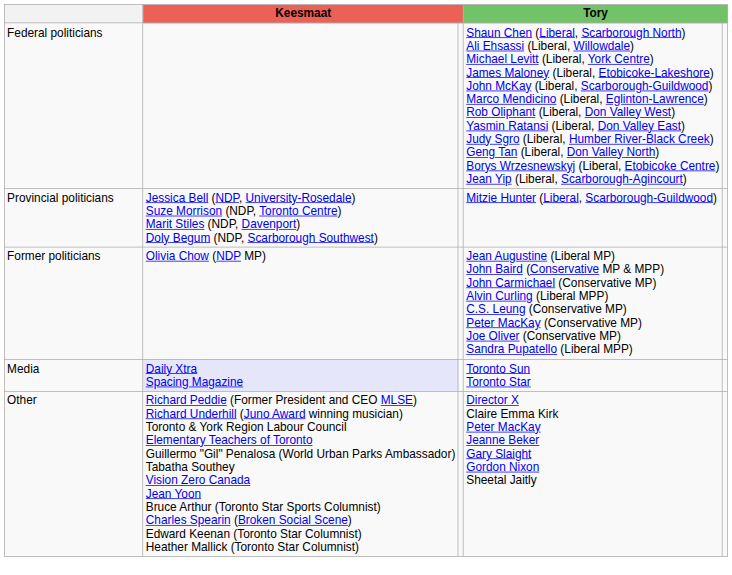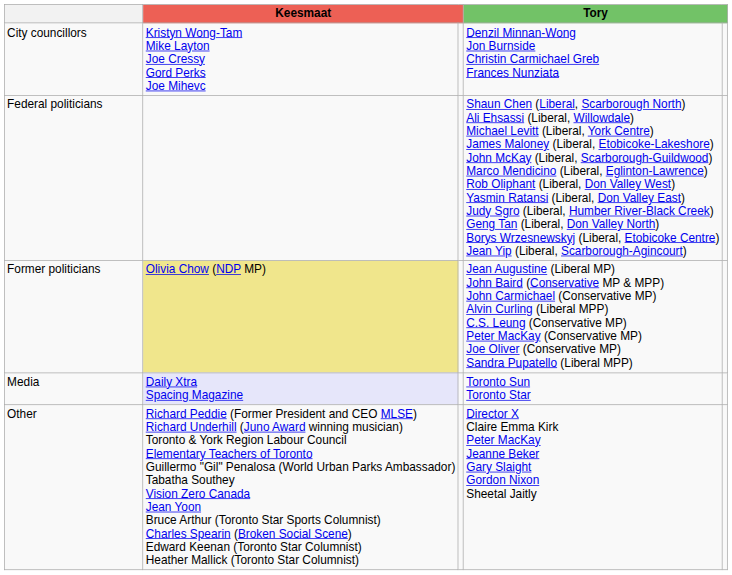 <table class="wikitable">
 <tr>
 <th width="180"></th>
 <th width="200" colspan="2" style="background-color: #ED6055;" align="center"><strong>Keesmaat</strong></th>
 <th width="200" colspan="2" style="background-color: #72C267;" align="center"><strong>Tory</strong></th>
+</tr>
+<tr>
+<td valign="top">City councillors</td>
+<td valign="top"><a href='#'>Kristyn Wong-Tam</a><br><a href='#'>Mike Layton</a><br><a href='#'>Joe Cressy</a><br><a href='#'>Gord Perks</a><br><a href='#'>Joe Mihevc</a></td>
+<td valign="top"><br><br><br><br></td>
+<td valign="top"><a href='#'>Denzil Minnan-Wong</a><br><a href='#'>Jon Burnside</a><br><a href='#'>Christin Carmichael Greb</a><br><a href='#'>Frances Nunziata</a></td>
+<td></td>
 </tr>
 <tr>
 <td valign="top">Federal politicians</td>
 <td valign="top"></td>
 <td valign="top"></td>
 <td valign="top"><a href='#'>Shaun Chen</a> (<a href='#'>Liberal</a>, <a href='#'>Scarborough North</a>)<br><a href='#'>Ali Ehsassi</a> (Liberal, <a href='#'>Willowdale</a>)<br><a href='#'>Michael Levitt</a> (Liberal, <a href='#'>York Centre</a>)<br><a href='#'>James Maloney</a> (Liberal, <a href='#'>Etobicoke-Lakeshore</a>)<br><a href='#'>John McKay</a> (Liberal, <a href='#'>Scarborough-Guildwood</a>)<br><a href='#'>Marco Mendicino</a> (Liberal, <a href='#'>Eglinton-Lawrence</a>)<br><a href='#'>Rob Oliphant</a> (Liberal, <a href='#'>Don Valley West</a>)<br><a href='#'>Yasmin Ratansi</a> (Liberal, <a href='#'>Don Valley East</a>)<br><a href='#'>Judy Sgro</a> (Liberal, <a href='#'>Humber River-Black Creek</a>)<br> <a href='#'>Geng Tan</a> (Liberal, <a href='#'>Don Valley North</a>)<br><a href='#'>Borys Wrzesnewskyj</a> (Liberal, <a href='#'>Etobicoke Centre</a>) <br><a href='#'>Jean Yip</a> (Liberal, <a href='#'>Scarborough-Agincourt</a>)</td>
 <td valign="top"><br><br><br><br><br><br><br><br><br><br><br></td>
 </tr>
 <tr>
-<td valign="top">Provincial politicians</td>
-<td valign="top"><a href='#'>Jessica Bell</a> (<a href='#'>NDP</a>, <a href='#'>University-Rosedale</a>)<br><a href='#'>Suze Morrison</a> (NDP, <a href='#'>Toronto Centre</a>)<br><a href='#'>Marit Stiles</a> (NDP, <a href='#'>Davenport</a>)<br><a href='#'>Doly Begum</a> (NDP, <a href='#'>Scarborough Southwest</a>)</td>
-<td valign="top"><br><br><br></td>
-<td valign="top"><a href='#'>Mitzie Hunter</a> (<a href='#'>Liberal</a>, <a href='#'>Scarborough-Guildwood</a>)</td>
-<td valign="top"></td>
-</tr>
-<tr>
 <td valign="top">Former politicians</td>
-<td valign="top"><a href='#'>Olivia Chow</a> (<a href='#'>NDP</a> MP)</td>
+<td valign="top" style="background: khaki;"><a href='#'>Olivia Chow</a> (<a href='#'>NDP</a> MP)</td>
 <td valign="top"></td>
 <td valign="top"><a href='#'>Jean Augustine</a> (Liberal MP)<br><a href='#'>John Baird</a> (<a href='#'>Conservative</a> MP & MPP)<br><a href='#'>John Carmichael</a> (Conservative MP) <br><a href='#'>Alvin Curling</a> (Liberal MPP)<br><a href='#'>C.S. Leung</a> (Conservative MP)<br><a href='#'>Peter MacKay</a> (Conservative MP)<br><a href='#'>Joe Oliver</a> (Conservative MP)<br><a href='#'>Sandra Pupatello</a> (Liberal MPP)</td>
 <td valign="top"><br><br><br><br><br><br><br></td>
 </tr>
 <tr>
 <td valign="top">Media</td>
 <td valign="top" style="background: lavender;"><a href='#'>Daily Xtra</a><br><a href='#'>Spacing Magazine</a></td>
 <td valign="top"><br></td>
 <td valign="top"><a href='#'>Toronto Sun</a><br><a href='#'>Toronto Star</a></td>
 <td valign="top"></td>
 </tr>
 <tr>
 <td valign="top">Other</td>
 <td valign="top"><a href='#'>Richard Peddie</a> (Former President and CEO <a href='#'>MLSE</a>)<br><a href='#'>Richard Underhill</a> (<a href='#'>Juno Award</a> winning musician)<br>Toronto & York Region Labour Council<br><a href='#'>Elementary Teachers of Toronto</a><br>Guillermo "Gil" Penalosa (World Urban Parks Ambassador)<br>Tabatha Southey<br><a href='#'>Vision Zero Canada</a><br><a href='#'>Jean Yoon</a><br>Bruce Arthur (Toronto Star Sports Columnist)<br><a href='#'>Charles Spearin</a> (<a href='#'>Broken Social Scene</a>)<br>Edward Keenan (Toronto Star Columnist)<br>Heather Mallick (Toronto Star Columnist)</td>
 <td valign="top"><br><br><br><br><br><br><br><br><br><br><br></td>
 <td valign="top"><a href='#'>Director X</a><br>Claire Emma Kirk<br><a href='#'>Peter MacKay</a><br><a href='#'>Jeanne Beker</a><br><a href='#'>Gary Slaight</a><br><a href='#'>Gordon Nixon</a><br>Sheetal Jaitly</td>
 <td valign="top"><br><br><br><br><br><br></td>
 </tr>
 </table>
